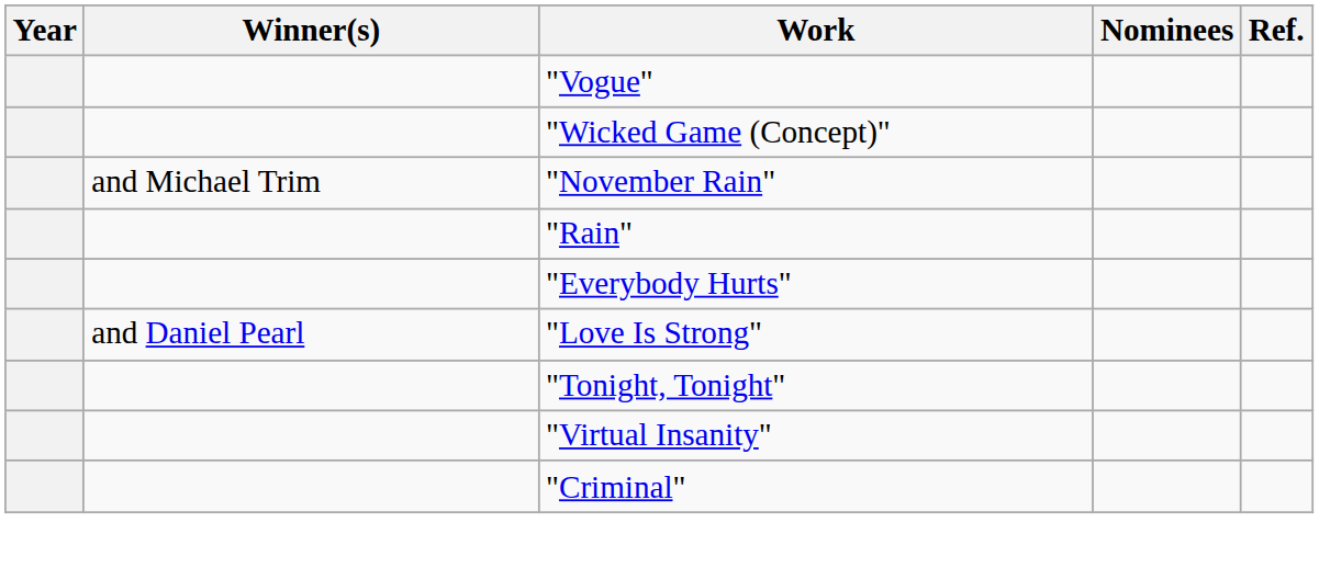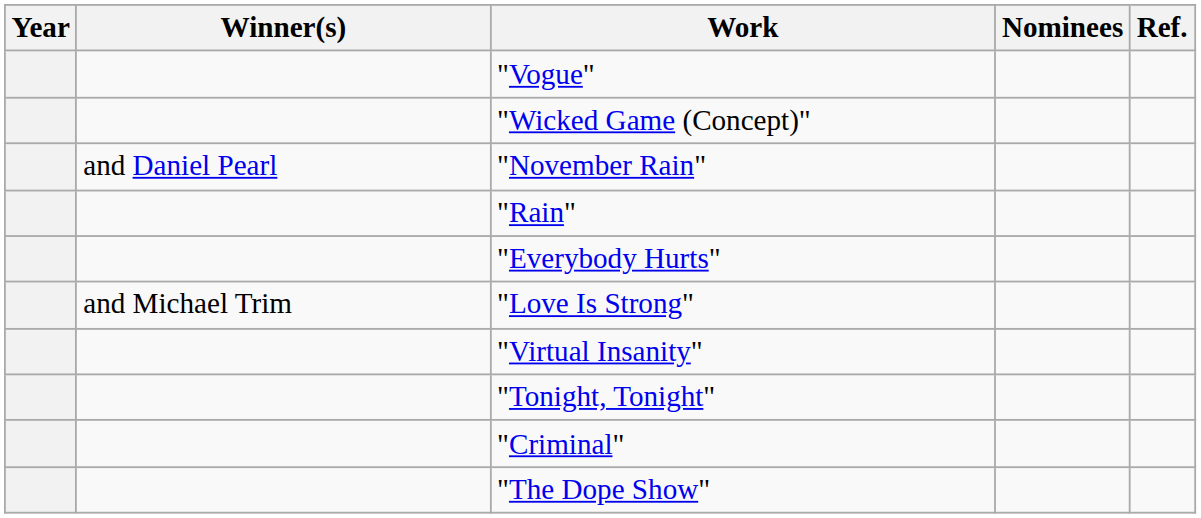 <table class="wikitable sortable">
 <tr>
 <th scope="col" style="width:5px;">Year</th>
 <th scope="col" style="width:220px;">Winner(s)</th>
 <th scope="col" style="width:270px;">Work</th>
 <th scope="col" class="unsortable">Nominees</th>
 <th scope="col" class="unsortable">Ref.</th>
 </tr>
 <tr>
 <th scope="row"></th>
 <td></td>
 <td>"<a href='#'>Vogue</a>" </td>
 <td></td>
 <td align="center"></td>
 </tr>
 <tr>
 <th scope="row"></th>
 <td></td>
 <td>"<a href='#'>Wicked Game</a> (Concept)" </td>
 <td></td>
 <td align="center"></td>
 </tr>
 <tr>
 <th scope="row"></th>
-<td> and Michael Trim</td>
+<td> and <a href='#'>Daniel Pearl</a></td>
 <td>"<a href='#'>November Rain</a>" </td>
 <td></td>
 <td align="center"></td>
 </tr>
 <tr>
 <th scope="row"></th>
 <td></td>
 <td>"<a href='#'>Rain</a>" </td>
 <td></td>
 <td align="center"></td>
 </tr>
 <tr>
 <th scope="row"></th>
 <td></td>
 <td>"<a href='#'>Everybody Hurts</a>" </td>
 <td></td>
 <td align="center"></td>
 </tr>
 <tr>
 <th scope="row"></th>
-<td> and <a href='#'>Daniel Pearl</a></td>
+<td> and Michael Trim</td>
 <td>"<a href='#'>Love Is Strong</a>" </td>
+<td></td>
+<td align="center"></td>
+</tr>
+<tr>
+<th scope="row"></th>
+<td></td>
+<td>"<a href='#'>Virtual Insanity</a>" </td>
 <td></td>
 <td align="center"></td>
 </tr>
 <tr>
 <th scope="row"></th>
 <td></td>
 <td>"<a href='#'>Tonight, Tonight</a>" </td>
 <td></td>
 <td align="center"></td>
 </tr>
 <tr>
 <th scope="row"></th>
 <td></td>
-<td>"<a href='#'>Virtual Insanity</a>" </td>
+<td>"<a href='#'>Criminal</a>" </td>
 <td></td>
 <td align="center"></td>
 </tr>
 <tr>
 <th scope="row"></th>
 <td></td>
-<td>"<a href='#'>Criminal</a>" </td>
+<td>"<a href='#'>The Dope Show</a>" </td>
 <td></td>
 <td align="center"></td>
 </tr>
 </table>
